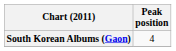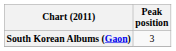 <table class="wikitable plainrowheaders">
 <tr>
 <th scope="col">Chart (2011)</th>
 <th scope="col">Peak<br>position</th>
 </tr>
 <tr>
 <th scope="row">South Korean Albums (<a href='#'>Gaon</a>)</th>
-<td style="text-align:center">4</td>
+<td style="text-align:center">3</td>
 </tr>
 <tr>
 </tr>
 </table>
